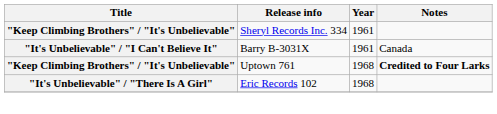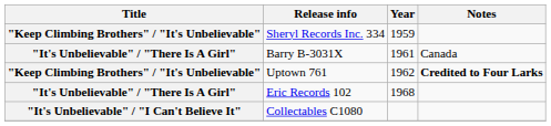 <table class="wikitable plainrowheaders sortable">
 <tr>
 <th scope="col">Title</th>
 <th scope="col">Release info</th>
 <th scope="col">Year</th>
 <th scope="col" class="unsortable">Notes</th>
 </tr>
 <tr>
 <th scope="row">"Keep Climbing Brothers" / "It's Unbelievable"</th>
 <td><a href='#'>Sheryl Records Inc.</a> 334</td>
-<td>1961</td>
+<td>1959</td>
 <td></td>
 </tr>
 <tr>
-<th scope="row">"It's Unbelievable" / "I Can't Believe It"</th>
+<th scope="row">"It's Unbelievable" / "There Is A Girl"</th>
 <td>Barry B-3031X</td>
 <td>1961</td>
 <td>Canada</td>
 </tr>
 <tr>
 <th scope="row">"Keep Climbing Brothers" / "It's Unbelievable"</th>
 <td>Uptown 761</td>
-<td>1968</td>
+<td>1962</td>
 <td><strong>Credited to Four Larks</strong></td>
 </tr>
 <tr>
 <th scope="row">"It's Unbelievable" / "There Is A Girl"</th>
 <td><a href='#'>Eric Records</a> 102</td>
 <td>1968</td>
 <td></td>
 </tr>
 <tr>
+<th scope="row">"It's Unbelievable" / "I Can't Believe It"</th>
+<td><a href='#'>Collectables</a> C1080</td>
+<td></td>
+<td></td>
+</tr>
+<tr>
 </tr>
 </table>
